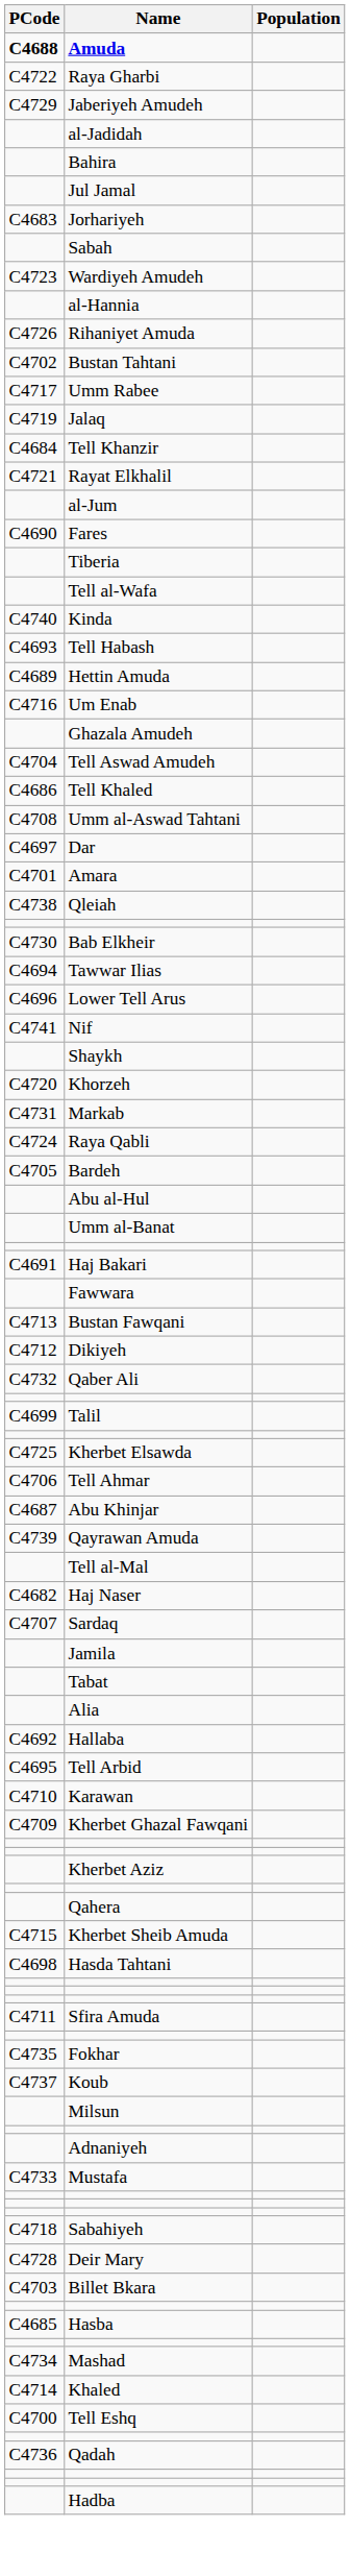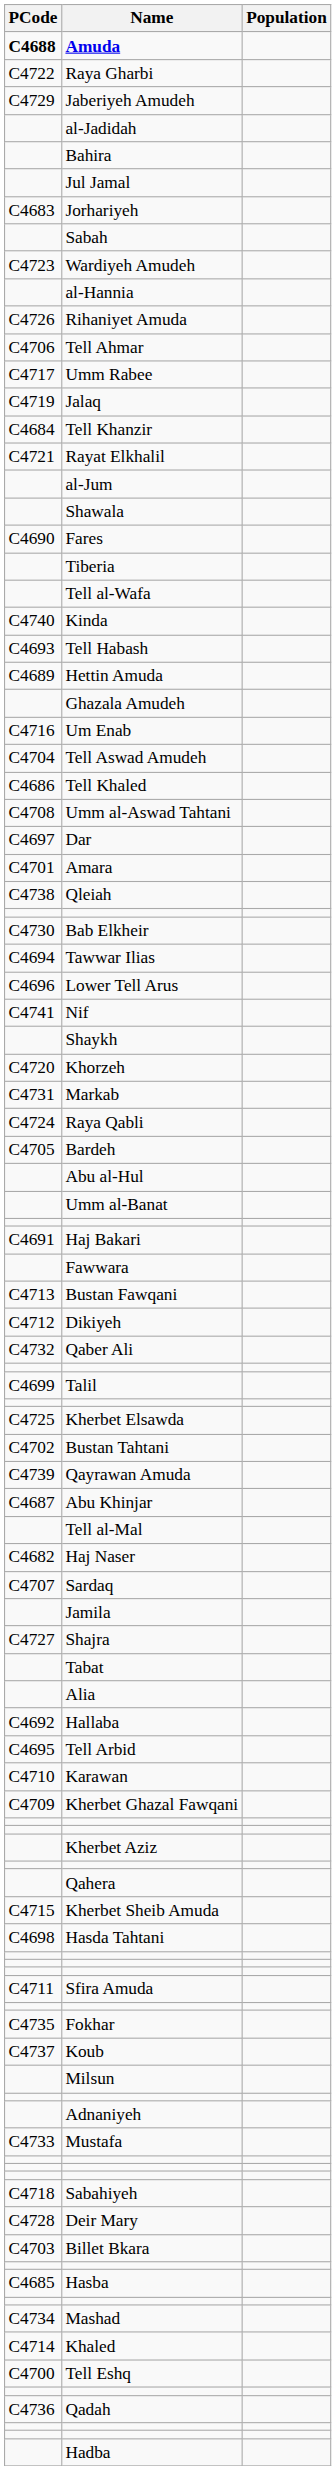 <table class="wikitable sortable">
 <tr>
 <th>PCode</th>
 <th>Name</th>
 <th>Population</th>
 </tr>
 <tr>
 <td><strong>C4688</strong></td>
 <td><strong><a href='#'>Amuda</a></strong></td>
 <td align=right><strong></strong></td>
 </tr>
 <tr>
 <td>C4722</td>
 <td>Raya Gharbi</td>
 <td align=right></td>
 </tr>
 <tr>
 <td>C4729</td>
 <td>Jaberiyeh Amudeh</td>
 <td align=right></td>
 </tr>
 <tr>
 <td></td>
 <td>al-Jadidah</td>
 <td align=right></td>
 </tr>
 <tr>
 <td></td>
 <td>Bahira</td>
 <td align=right></td>
 </tr>
 <tr>
 <td></td>
 <td>Jul Jamal</td>
 <td align=right></td>
 </tr>
 <tr>
 <td>C4683</td>
 <td>Jorhariyeh</td>
 <td align=right></td>
 </tr>
 <tr>
 <td></td>
 <td>Sabah</td>
 <td align=right></td>
 </tr>
 <tr>
 <td>C4723</td>
 <td>Wardiyeh Amudeh</td>
 <td align=right></td>
 </tr>
 <tr>
 <td></td>
 <td>al-Hannia</td>
 <td align=right></td>
 </tr>
 <tr>
 <td>C4726</td>
 <td>Rihaniyet Amuda</td>
 <td align=right></td>
 </tr>
 <tr>
-<td>C4702</td>
-<td>Bustan Tahtani</td>
+<td>C4706</td>
+<td>Tell Ahmar</td>
 <td align=right></td>
 </tr>
 <tr>
 <td>C4717</td>
 <td>Umm Rabee</td>
 <td align=right></td>
 </tr>
 <tr>
 <td>C4719</td>
 <td>Jalaq</td>
 <td align=right></td>
 </tr>
 <tr>
 <td>C4684</td>
 <td>Tell Khanzir</td>
 <td align=right></td>
 </tr>
 <tr>
 <td>C4721</td>
 <td>Rayat Elkhalil</td>
 <td align=right></td>
 </tr>
 <tr>
 <td></td>
 <td>al-Jum</td>
+<td align=right></td>
+</tr>
+<tr>
+<td></td>
+<td>Shawala</td>
 <td align=right></td>
 </tr>
 <tr>
 <td>C4690</td>
 <td>Fares</td>
 <td align=right></td>
 </tr>
 <tr>
 <td></td>
 <td>Tiberia</td>
 <td align=right></td>
 </tr>
 <tr>
 <td></td>
 <td>Tell al-Wafa</td>
 <td align=right></td>
 </tr>
 <tr>
 <td>C4740</td>
 <td>Kinda</td>
 <td align=right></td>
 </tr>
 <tr>
 <td>C4693</td>
 <td>Tell Habash</td>
 <td align=right></td>
 </tr>
 <tr>
 <td>C4689</td>
 <td>Hettin Amuda</td>
 <td align=right></td>
 </tr>
 <tr>
-<td>C4716</td>
-<td>Um Enab</td>
+<td></td>
+<td>Ghazala Amudeh</td>
 <td align=right></td>
 </tr>
 <tr>
-<td></td>
-<td>Ghazala Amudeh</td>
+<td>C4716</td>
+<td>Um Enab</td>
 <td align=right></td>
 </tr>
 <tr>
 <td>C4704</td>
 <td>Tell Aswad Amudeh</td>
 <td align=right></td>
 </tr>
 <tr>
 <td>C4686</td>
 <td>Tell Khaled</td>
 <td align=right></td>
 </tr>
 <tr>
 <td>C4708</td>
 <td>Umm al-Aswad Tahtani</td>
 <td align=right></td>
 </tr>
 <tr>
 <td>C4697</td>
 <td>Dar</td>
 <td align=right></td>
 </tr>
 <tr>
 <td>C4701</td>
 <td>Amara</td>
 <td align=right></td>
 </tr>
 <tr>
 <td>C4738</td>
 <td>Qleiah</td>
 <td align=right></td>
 </tr>
 <tr>
 <td></td>
 <td></td>
 <td align=right></td>
 </tr>
 <tr>
 <td>C4730</td>
 <td>Bab Elkheir</td>
 <td align=right></td>
 </tr>
 <tr>
 <td>C4694</td>
 <td>Tawwar Ilias</td>
 <td align=right></td>
 </tr>
 <tr>
 <td>C4696</td>
 <td>Lower Tell Arus</td>
 <td align=right></td>
 </tr>
 <tr>
 <td>C4741</td>
 <td>Nif</td>
 <td align=right></td>
 </tr>
 <tr>
 <td></td>
 <td>Shaykh</td>
 <td align=right></td>
 </tr>
 <tr>
 <td>C4720</td>
 <td>Khorzeh</td>
 <td align=right></td>
 </tr>
 <tr>
 <td>C4731</td>
 <td>Markab</td>
 <td align=right></td>
 </tr>
 <tr>
 <td>C4724</td>
 <td>Raya Qabli</td>
 <td align=right></td>
 </tr>
 <tr>
 <td>C4705</td>
 <td>Bardeh</td>
 <td align=right></td>
 </tr>
 <tr>
 <td></td>
 <td>Abu al-Hul</td>
 <td align=right></td>
 </tr>
 <tr>
 <td></td>
 <td>Umm al-Banat</td>
 <td align=right></td>
 </tr>
 <tr>
 <td></td>
 <td></td>
 <td align=right></td>
 </tr>
 <tr>
 <td>C4691</td>
 <td>Haj Bakari</td>
 <td align=right></td>
 </tr>
 <tr>
 <td></td>
 <td>Fawwara</td>
 <td align=right></td>
 </tr>
 <tr>
 <td>C4713</td>
 <td>Bustan Fawqani</td>
 <td align=right></td>
 </tr>
 <tr>
 <td>C4712</td>
 <td>Dikiyeh</td>
 <td align=right></td>
 </tr>
 <tr>
 <td>C4732</td>
 <td>Qaber Ali</td>
 <td align=right></td>
 </tr>
 <tr>
 <td></td>
 <td></td>
 <td align=right></td>
 </tr>
 <tr>
 <td>C4699</td>
 <td>Talil</td>
 <td align=right></td>
 </tr>
 <tr>
 <td></td>
 <td></td>
 <td align=right></td>
 </tr>
 <tr>
 <td>C4725</td>
 <td>Kherbet Elsawda</td>
 <td align=right></td>
 </tr>
 <tr>
-<td>C4706</td>
-<td>Tell Ahmar</td>
+<td>C4702</td>
+<td>Bustan Tahtani</td>
+<td align=right></td>
+</tr>
+<tr>
+<td>C4739</td>
+<td>Qayrawan Amuda</td>
 <td align=right></td>
 </tr>
 <tr>
 <td>C4687</td>
 <td>Abu Khinjar</td>
-<td align=right></td>
-</tr>
-<tr>
-<td>C4739</td>
-<td>Qayrawan Amuda</td>
 <td align=right></td>
 </tr>
 <tr>
 <td></td>
 <td>Tell al-Mal</td>
 <td align=right></td>
 </tr>
 <tr>
 <td>C4682</td>
 <td>Haj Naser</td>
 <td align=right></td>
 </tr>
 <tr>
 <td>C4707</td>
 <td>Sardaq</td>
 <td align=right></td>
 </tr>
 <tr>
 <td></td>
 <td>Jamila</td>
+<td align=right></td>
+</tr>
+<tr>
+<td>C4727</td>
+<td>Shajra</td>
 <td align=right></td>
 </tr>
 <tr>
 <td></td>
 <td>Tabat</td>
 <td align=right></td>
 </tr>
 <tr>
 <td></td>
 <td>Alia</td>
 <td align=right></td>
 </tr>
 <tr>
 <td>C4692</td>
 <td>Hallaba</td>
 <td align=right></td>
 </tr>
 <tr>
 <td>C4695</td>
 <td>Tell Arbid</td>
 <td align=right></td>
 </tr>
 <tr>
 <td>C4710</td>
 <td>Karawan</td>
 <td align=right></td>
 </tr>
 <tr>
 <td>C4709</td>
 <td>Kherbet Ghazal Fawqani</td>
 <td align=right></td>
 </tr>
 <tr>
 <td></td>
 <td></td>
 <td align=right></td>
 </tr>
 <tr>
 <td></td>
 <td></td>
 <td align=right></td>
 </tr>
 <tr>
 <td></td>
 <td>Kherbet Aziz</td>
 <td align=right></td>
 </tr>
 <tr>
 <td></td>
 <td></td>
 <td align=right></td>
 </tr>
 <tr>
 <td></td>
 <td>Qahera</td>
 <td align=right></td>
 </tr>
 <tr>
 <td>C4715</td>
 <td>Kherbet Sheib Amuda</td>
 <td align=right></td>
 </tr>
 <tr>
 <td>C4698</td>
 <td>Hasda Tahtani</td>
 <td align=right></td>
 </tr>
 <tr>
 <td></td>
 <td></td>
 <td align=right></td>
 </tr>
 <tr>
 <td></td>
 <td></td>
 <td align=right></td>
 </tr>
 <tr>
 <td></td>
 <td></td>
 <td align=right></td>
 </tr>
 <tr>
 <td>C4711</td>
 <td>Sfira Amuda</td>
 <td align=right></td>
 </tr>
 <tr>
 <td></td>
 <td></td>
 <td align=right></td>
 </tr>
 <tr>
 <td>C4735</td>
 <td>Fokhar</td>
 <td align=right></td>
 </tr>
 <tr>
 <td>C4737</td>
 <td>Koub</td>
 <td align=right></td>
 </tr>
 <tr>
 <td></td>
 <td>Milsun</td>
 <td align=right></td>
 </tr>
 <tr>
 <td></td>
 <td></td>
 <td align=right></td>
 </tr>
 <tr>
 <td></td>
 <td>Adnaniyeh</td>
 <td align=right></td>
 </tr>
 <tr>
 <td>C4733</td>
 <td>Mustafa</td>
 <td align=right></td>
 </tr>
 <tr>
 <td></td>
 <td></td>
 <td align=right></td>
 </tr>
 <tr>
 <td></td>
 <td></td>
 <td align=right></td>
 </tr>
 <tr>
 <td></td>
 <td></td>
 <td align=right></td>
 </tr>
 <tr>
 <td>C4718</td>
 <td>Sabahiyeh</td>
 <td align=right></td>
 </tr>
 <tr>
 <td>C4728</td>
 <td>Deir Mary</td>
 <td align=right></td>
 </tr>
 <tr>
 <td>C4703</td>
 <td>Billet Bkara</td>
 <td align=right></td>
 </tr>
 <tr>
 <td></td>
 <td></td>
 <td align=right></td>
 </tr>
 <tr>
 <td>C4685</td>
 <td>Hasba</td>
 <td align=right></td>
 </tr>
 <tr>
 <td></td>
 <td></td>
 <td align=right></td>
 </tr>
 <tr>
 <td>C4734</td>
 <td>Mashad</td>
 <td align=right></td>
 </tr>
 <tr>
 <td>C4714</td>
 <td>Khaled</td>
 <td align=right></td>
 </tr>
 <tr>
 <td>C4700</td>
 <td>Tell Eshq</td>
 <td align=right></td>
 </tr>
 <tr>
 <td></td>
 <td></td>
 <td align=right></td>
 </tr>
 <tr>
 <td>C4736</td>
 <td>Qadah</td>
 <td align=right></td>
 </tr>
 <tr>
 <td></td>
 <td></td>
 <td align=right></td>
 </tr>
 <tr>
 <td></td>
 <td></td>
 <td align=right></td>
 </tr>
 <tr>
 <td></td>
 <td>Hadba</td>
 <td align=right></td>
 </tr>
 </table>
